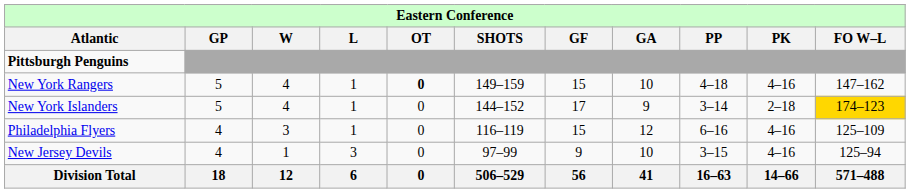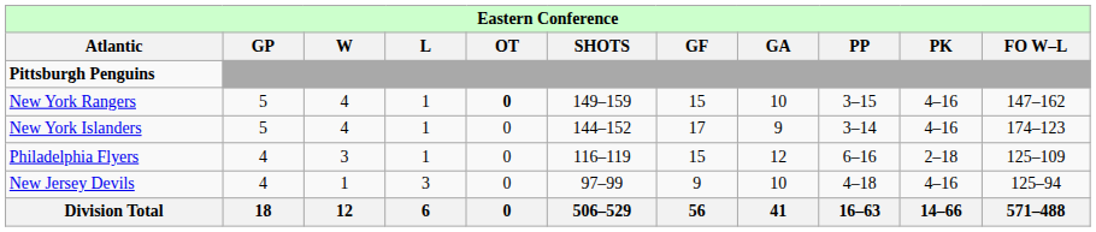 <table class="wikitable" style="text-align:center; width:65em; font-size:85%;">
 <tr style="background:#cfc; font-weight:bold;">
 <td colspan=11>Eastern Conference</td>
 </tr>
 <tr>
 <th width="20%">Atlantic</th>
 <th width="7.5%">GP</th>
 <th width="7.5%">W</th>
 <th width="7.5%">L</th>
 <th width="7.5%">OT</th>
 <th width="10%">SHOTS</th>
 <th width="7.5%">GF</th>
 <th width="7.5%">GA</th>
 <th width="7.5%">PP</th>
 <th width="7.5%">PK</th>
 <th width="10%">FO W–L</th>
 </tr>
 <tr>
 <td align=left><strong>Pittsburgh Penguins</strong></td>
 <td style="background:darkgray;" colspan=10></td>
 </tr>
 <tr>
 <td align=left><a href='#'>New York Rangers</a></td>
 <td>5</td>
 <td>4</td>
 <td>1</td>
 <td><strong>0</strong></td>
 <td>149–159</td>
 <td>15</td>
 <td>10</td>
-<td>4–18</td>
+<td>3–15</td>
 <td>4–16</td>
 <td>147–162</td>
 </tr>
 <tr>
 <td align=left><a href='#'>New York Islanders</a></td>
 <td>5</td>
 <td>4</td>
 <td>1</td>
 <td>0</td>
 <td>144–152</td>
 <td>17</td>
 <td>9</td>
 <td>3–14</td>
-<td>2–18</td>
-<td style="background: gold;">174–123</td>
+<td>4–16</td>
+<td>174–123</td>
 </tr>
 <tr>
 <td align=left><a href='#'>Philadelphia Flyers</a></td>
 <td>4</td>
 <td>3</td>
 <td>1</td>
 <td>0</td>
 <td>116–119</td>
 <td>15</td>
 <td>12</td>
 <td>6–16</td>
-<td>4–16</td>
+<td>2–18</td>
 <td>125–109</td>
 </tr>
 <tr>
 <td align=left><a href='#'>New Jersey Devils</a></td>
 <td>4</td>
 <td>1</td>
 <td>3</td>
 <td>0</td>
 <td>97–99</td>
 <td>9</td>
 <td>10</td>
-<td>3–15</td>
+<td>4–18</td>
 <td>4–16</td>
 <td>125–94</td>
 </tr>
 <tr>
 <th>Division Total</th>
 <th>18</th>
 <th>12</th>
 <th>6</th>
 <th>0</th>
 <th>506–529</th>
 <th>56</th>
 <th>41</th>
 <th>16–63</th>
 <th>14–66</th>
 <th>571–488</th>
 </tr>
 </table>
